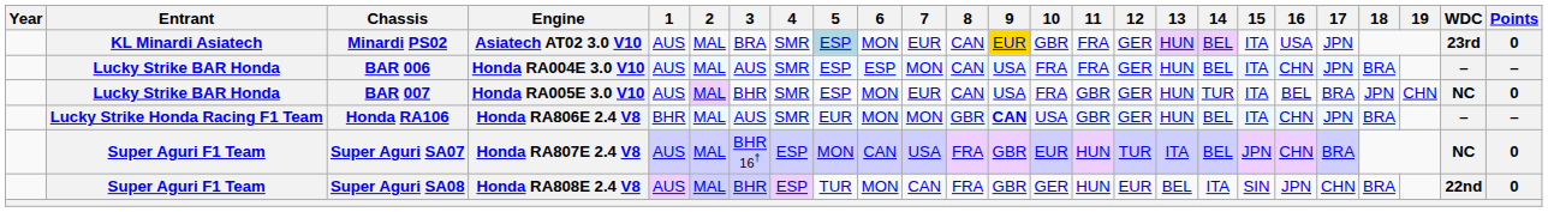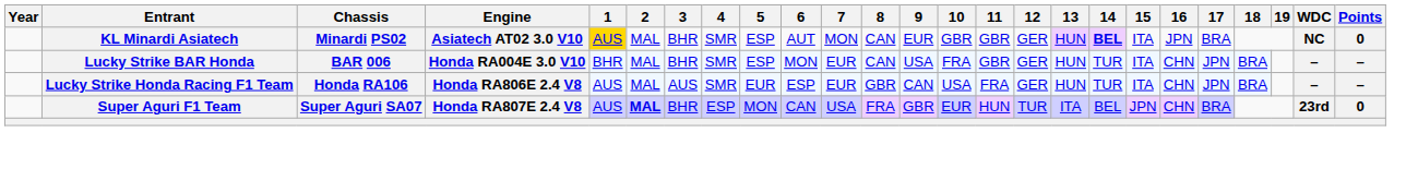 <table class="wikitable" style="text-align:center; font-size:85%">
 <tr>
 <th>Year</th>
 <th>Entrant</th>
 <th>Chassis</th>
 <th>Engine</th>
 <th>1</th>
 <th>2</th>
 <th>3</th>
 <th>4</th>
 <th>5</th>
 <th>6</th>
 <th>7</th>
 <th>8</th>
 <th>9</th>
 <th>10</th>
 <th>11</th>
 <th>12</th>
 <th>13</th>
 <th>14</th>
 <th>15</th>
 <th>16</th>
 <th>17</th>
 <th>18</th>
 <th>19</th>
 <th>WDC</th>
 <th><a href='#'>Points</a></th>
 </tr>
 <tr>
 <td></td>
 <th nowrap><a href='#'>KL Minardi Asiatech</a></th>
 <th nowrap><a href='#'>Minardi</a> <a href='#'>PS02</a></th>
 <th nowrap><a href='#'>Asiatech</a> AT02 3.0 <a href='#'>V10</a></th>
-<td><a href='#'>AUS</a></td>
+<td style="background: gold;"><a href='#'>AUS</a></td>
 <td><a href='#'>MAL</a></td>
-<td><a href='#'>BRA</a></td>
+<td><a href='#'>BHR</a></td>
 <td><a href='#'>SMR</a></td>
-<td style="background: lightblue;"><a href='#'>ESP</a></td>
+<td><a href='#'>ESP</a></td>
+<td><a href='#'>AUT</a></td>
 <td><a href='#'>MON</a></td>
+<td><a href='#'>CAN</a></td>
 <td><a href='#'>EUR</a></td>
-<td><a href='#'>CAN</a></td>
-<td style="background: gold;"><a href='#'>EUR</a></td>
 <td><a href='#'>GBR</a></td>
-<td><a href='#'>FRA</a></td>
+<td><a href='#'>GBR</a></td>
 <td><a href='#'>GER</a></td>
 <td style="background:#EFCFFF;"><a href='#'>HUN</a><br></td>
-<td style="background:#EFCFFF;"><a href='#'>BEL</a><br></td>
+<td style="background:#EFCFFF;"><strong><a href='#'>BEL</a><br></strong></td>
 <td><a href='#'>ITA</a></td>
-<td><a href='#'>USA</a></td>
 <td><a href='#'>JPN</a></td>
+<td><a href='#'>BRA</a></td>
 <td colspan=2></td>
-<th>23rd</th>
+<th>NC</th>
 <th>0</th>
 </tr>
 <tr>
 <td></td>
 <th nowrap><a href='#'>Lucky Strike BAR Honda</a></th>
 <th nowrap><a href='#'>BAR</a> <a href='#'>006</a></th>
 <th nowrap><a href='#'>Honda</a> RA004E 3.0 <a href='#'>V10</a></th>
-<td style="background:#F0F8FF;"><a href='#'>AUS</a><br></td>
+<td style="background:#F0F8FF;"><a href='#'>BHR</a><br></td>
 <td style="background:#F0F8FF;"><a href='#'>MAL</a><br></td>
-<td style="background:#F0F8FF;"><a href='#'>AUS</a><br></td>
+<td style="background:#F0F8FF;"><a href='#'>BHR</a><br></td>
 <td style="background:#F0F8FF;"><a href='#'>SMR</a><br></td>
 <td style="background:#F0F8FF;"><a href='#'>ESP</a><br></td>
-<td style="background:#F0F8FF;"><a href='#'>ESP</a><br></td>
 <td style="background:#F0F8FF;"><a href='#'>MON</a><br></td>
+<td style="background:#F0F8FF;"><a href='#'>EUR</a><br></td>
 <td style="background:#F0F8FF;"><a href='#'>CAN</a><br></td>
 <td style="background:#F0F8FF;"><a href='#'>USA</a><br></td>
 <td style="background:#F0F8FF;"><a href='#'>FRA</a><br></td>
-<td style="background:#F0F8FF;"><a href='#'>FRA</a><br></td>
+<td style="background:#F0F8FF;"><a href='#'>GBR</a><br></td>
 <td style="background:#F0F8FF;"><a href='#'>GER</a><br></td>
 <td style="background:#F0F8FF;"><a href='#'>HUN</a><br></td>
-<td style="background:#F0F8FF;"><a href='#'>BEL</a><br></td>
+<td style="background:#F0F8FF;"><a href='#'>TUR</a><br></td>
 <td style="background:#F0F8FF;"><a href='#'>ITA</a><br></td>
 <td style="background:#F0F8FF;"><a href='#'>CHN</a><br></td>
 <td style="background:#F0F8FF;"><a href='#'>JPN</a><br></td>
 <td style="background:#F0F8FF;"><a href='#'>BRA</a><br></td>
 <td></td>
 <th>–</th>
 <th>–</th>
 </tr>
 <tr>
 <td></td>
-<th nowrap><a href='#'>Lucky Strike BAR Honda</a></th>
-<th nowrap><a href='#'>BAR</a> <a href='#'>007</a></th>
-<th nowrap><a href='#'>Honda</a> RA005E 3.0 <a href='#'>V10</a></th>
-<td><a href='#'>AUS</a></td>
-<td style="background:#EFCFFF;"><a href='#'>MAL</a><br></td>
-<td><a href='#'>BHR</a></td>
-<td><a href='#'>SMR</a></td>
-<td><a href='#'>ESP</a></td>
-<td><a href='#'>MON</a></td>
-<td><a href='#'>EUR</a></td>
-<td><a href='#'>CAN</a></td>
-<td><a href='#'>USA</a></td>
-<td><a href='#'>FRA</a></td>
-<td><a href='#'>GBR</a></td>
-<td><a href='#'>GER</a></td>
-<td><a href='#'>HUN</a></td>
-<td><a href='#'>TUR</a></td>
-<td><a href='#'>ITA</a></td>
-<td><a href='#'>BEL</a></td>
-<td><a href='#'>BRA</a></td>
-<td><a href='#'>JPN</a></td>
-<td><a href='#'>CHN</a></td>
-<th>NC</th>
-<th>0</th>
-</tr>
-<tr>
-<td></td>
 <th nowrap><a href='#'>Lucky Strike Honda Racing F1 Team</a></th>
 <th nowrap><a href='#'>Honda</a> <a href='#'>RA106</a></th>
 <th nowrap><a href='#'>Honda</a> RA806E 2.4 <a href='#'>V8</a></th>
-<td style="background:#F0F8FF;"><a href='#'>BHR</a><br></td>
+<td style="background:#F0F8FF;"><a href='#'>AUS</a><br></td>
 <td style="background:#F0F8FF;"><a href='#'>MAL</a><br></td>
 <td style="background:#F0F8FF;"><a href='#'>AUS</a><br></td>
 <td style="background:#F0F8FF;"><a href='#'>SMR</a><br></td>
 <td style="background:#F0F8FF;"><a href='#'>EUR</a><br></td>
-<td style="background:#F0F8FF;"><a href='#'>MON</a><br></td>
-<td style="background:#F0F8FF;"><a href='#'>MON</a><br></td>
+<td style="background:#F0F8FF;"><a href='#'>ESP</a><br></td>
+<td style="background:#F0F8FF;"><a href='#'>EUR</a><br></td>
 <td style="background:#F0F8FF;"><a href='#'>GBR</a><br></td>
-<td style="background:#F0F8FF;"><strong><a href='#'>CAN</a><br></strong></td>
+<td style="background:#F0F8FF;"><a href='#'>CAN</a><br></td>
 <td style="background:#F0F8FF;"><a href='#'>USA</a><br></td>
-<td style="background:#F0F8FF;"><a href='#'>GBR</a><br></td>
+<td style="background:#F0F8FF;"><a href='#'>FRA</a><br></td>
 <td style="background:#F0F8FF;"><a href='#'>GER</a><br></td>
 <td style="background:#F0F8FF;"><a href='#'>HUN</a><br></td>
-<td style="background:#F0F8FF;"><a href='#'>BEL</a><br></td>
+<td style="background:#F0F8FF;"><a href='#'>TUR</a><br></td>
 <td style="background:#F0F8FF;"><a href='#'>ITA</a><br></td>
 <td style="background:#F0F8FF;"><a href='#'>CHN</a><br></td>
 <td style="background:#F0F8FF;"><a href='#'>JPN</a><br></td>
 <td style="background:#F0F8FF;"><a href='#'>BRA</a><br></td>
 <td></td>
 <th>–</th>
 <th>–</th>
 </tr>
 <tr>
 <td></td>
 <th nowrap><a href='#'>Super Aguri F1 Team</a></th>
 <th nowrap><a href='#'>Super Aguri</a> <a href='#'>SA07</a></th>
 <th nowrap><a href='#'>Honda</a> RA807E 2.4 <a href='#'>V8</a></th>
 <td style="background:#CFCFFF;"><a href='#'>AUS</a><br></td>
-<td style="background:#CFCFFF;"><a href='#'>MAL</a><br></td>
-<td style="background:#CFCFFF;"><a href='#'>BHR</a><br><small>16<sup>†</sup></small></td>
+<td style="background:#CFCFFF;"><strong><a href='#'>MAL</a><br></strong></td>
+<td style="background:#CFCFFF;"><a href='#'>BHR</a><br></td>
 <td style="background:#CFCFFF;"><a href='#'>ESP</a><br></td>
 <td style="background:#CFCFFF;"><a href='#'>MON</a><br></td>
 <td style="background:#CFCFFF;"><a href='#'>CAN</a><br></td>
 <td style="background:#CFCFFF;"><a href='#'>USA</a><br></td>
 <td style="background:#EFCFFF;"><a href='#'>FRA</a><br></td>
 <td style="background:#EFCFFF;"><a href='#'>GBR</a><br></td>
 <td style="background:#CFCFFF;"><a href='#'>EUR</a><br></td>
 <td style="background:#EFCFFF;"><a href='#'>HUN</a><br></td>
 <td style="background:#CFCFFF;"><a href='#'>TUR</a><br></td>
 <td style="background:#CFCFFF;"><a href='#'>ITA</a><br></td>
 <td style="background:#CFCFFF;"><a href='#'>BEL</a><br></td>
 <td style="background:#EFCFFF;"><a href='#'>JPN</a><br></td>
 <td style="background:#EFCFFF;"><a href='#'>CHN</a><br></td>
 <td style="background:#CFCFFF;"><a href='#'>BRA</a><br></td>
 <td colspan=2></td>
-<th>NC</th>
-<th>0</th>
-</tr>
-<tr>
-<td></td>
-<th nowrap><a href='#'>Super Aguri F1 Team</a></th>
-<th nowrap><a href='#'>Super Aguri</a> <a href='#'>SA08</a></th>
-<th nowrap><a href='#'>Honda</a> RA808E 2.4 <a href='#'>V8</a></th>
-<td style="background:#EFCFFF;"><a href='#'>AUS</a><br></td>
-<td style="background:#CFCFFF;"><a href='#'>MAL</a><br></td>
-<td style="background:#CFCFFF;"><a href='#'>BHR</a><br></td>
-<td style="background:#EFCFFF;"><a href='#'>ESP</a><br></td>
-<td><a href='#'>TUR</a></td>
-<td><a href='#'>MON</a></td>
-<td><a href='#'>CAN</a></td>
-<td><a href='#'>FRA</a></td>
-<td><a href='#'>GBR</a></td>
-<td><a href='#'>GER</a></td>
-<td><a href='#'>HUN</a></td>
-<td><a href='#'>EUR</a></td>
-<td><a href='#'>BEL</a></td>
-<td><a href='#'>ITA</a></td>
-<td><a href='#'>SIN</a></td>
-<td><a href='#'>JPN</a></td>
-<td><a href='#'>CHN</a></td>
-<td><a href='#'>BRA</a></td>
-<td></td>
-<th>22nd</th>
+<th>23rd</th>
 <th>0</th>
 </tr>
 <tr>
 <th colspan="25"></th>
 </tr>
 </table>
